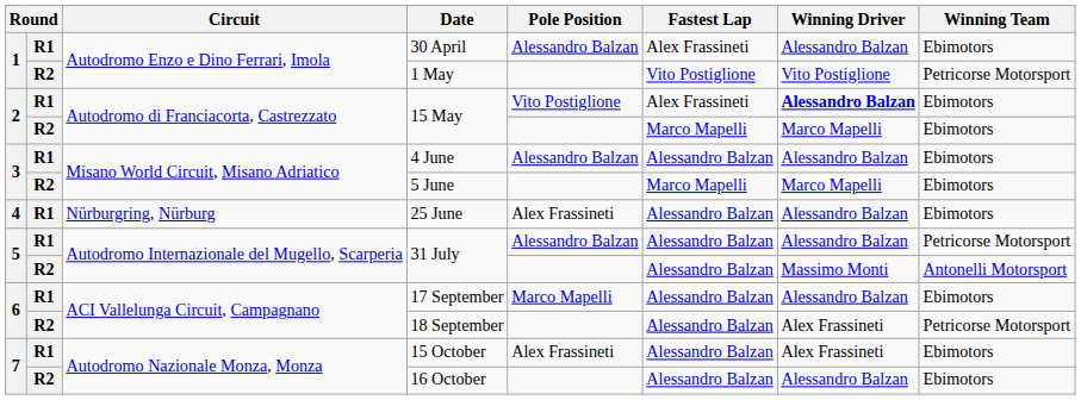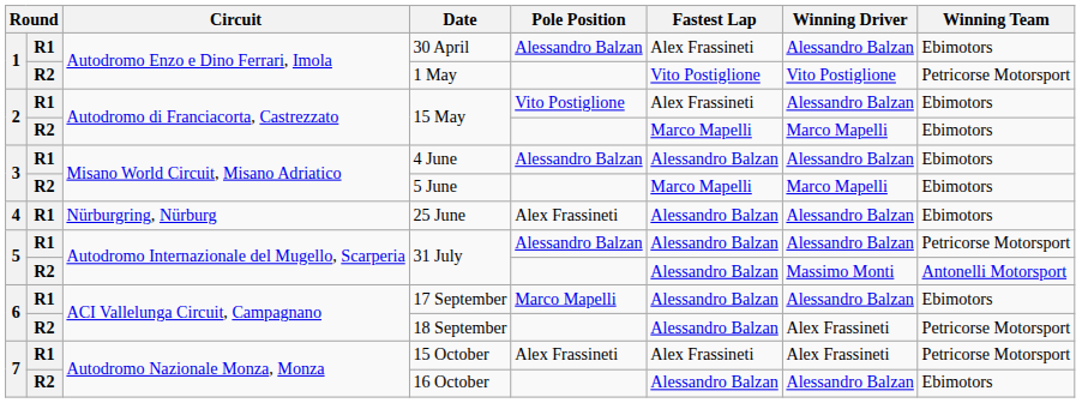 <table class="wikitable" style="font-size: 85%">
 <tr>
 <th colspan=2>Round</th>
 <th>Circuit</th>
 <th>Date</th>
 <th>Pole Position</th>
 <th>Fastest Lap</th>
 <th>Winning Driver</th>
 <th>Winning Team</th>
 </tr>
 <tr>
 <th rowspan=2>1</th>
 <th>R1</th>
 <td rowspan=2> <a href='#'>Autodromo Enzo e Dino Ferrari</a>, <a href='#'>Imola</a></td>
 <td>30 April</td>
 <td> <a href='#'>Alessandro Balzan</a></td>
 <td> Alex Frassineti</td>
 <td> <a href='#'>Alessandro Balzan</a></td>
 <td> Ebimotors</td>
 </tr>
 <tr>
 <th>R2</th>
 <td>1 May</td>
 <td></td>
 <td> <a href='#'>Vito Postiglione</a></td>
 <td> <a href='#'>Vito Postiglione</a></td>
 <td> Petricorse Motorsport</td>
 </tr>
 <tr>
 <th rowspan=2>2</th>
 <th>R1</th>
 <td rowspan=2> <a href='#'>Autodromo di Franciacorta</a>, <a href='#'>Castrezzato</a></td>
 <td rowspan=2>15 May</td>
 <td> <a href='#'>Vito Postiglione</a></td>
 <td> Alex Frassineti</td>
-<td><strong> <a href='#'>Alessandro Balzan</a></strong></td>
+<td> <a href='#'>Alessandro Balzan</a></td>
 <td> Ebimotors</td>
 </tr>
 <tr>
 <th>R2</th>
 <td></td>
 <td> <a href='#'>Marco Mapelli</a></td>
 <td> <a href='#'>Marco Mapelli</a></td>
 <td> Ebimotors</td>
 </tr>
 <tr>
 <th rowspan=2>3</th>
 <th>R1</th>
 <td rowspan=2> <a href='#'>Misano World Circuit</a>, <a href='#'>Misano Adriatico</a></td>
 <td>4 June</td>
 <td> <a href='#'>Alessandro Balzan</a></td>
 <td> <a href='#'>Alessandro Balzan</a></td>
 <td> <a href='#'>Alessandro Balzan</a></td>
 <td> Ebimotors</td>
 </tr>
 <tr>
 <th>R2</th>
 <td>5 June</td>
 <td></td>
 <td> <a href='#'>Marco Mapelli</a></td>
 <td> <a href='#'>Marco Mapelli</a></td>
 <td> Ebimotors</td>
 </tr>
 <tr>
 <th>4</th>
 <th>R1</th>
 <td> <a href='#'>Nürburgring</a>, <a href='#'>Nürburg</a></td>
 <td>25 June</td>
 <td> Alex Frassineti</td>
 <td> <a href='#'>Alessandro Balzan</a></td>
 <td> <a href='#'>Alessandro Balzan</a></td>
 <td> Ebimotors</td>
 </tr>
 <tr>
 <th rowspan=2>5</th>
 <th>R1</th>
 <td rowspan=2> <a href='#'>Autodromo Internazionale del Mugello</a>, <a href='#'>Scarperia</a></td>
 <td rowspan=2>31 July</td>
 <td> <a href='#'>Alessandro Balzan</a></td>
 <td> <a href='#'>Alessandro Balzan</a></td>
 <td> <a href='#'>Alessandro Balzan</a></td>
 <td> Petricorse Motorsport</td>
 </tr>
 <tr>
 <th>R2</th>
 <td></td>
 <td> <a href='#'>Alessandro Balzan</a></td>
 <td> <a href='#'>Massimo Monti</a></td>
 <td> <a href='#'>Antonelli Motorsport</a></td>
 </tr>
 <tr>
 <th rowspan=2>6</th>
 <th>R1</th>
 <td rowspan=2> <a href='#'>ACI Vallelunga Circuit</a>, <a href='#'>Campagnano</a></td>
 <td>17 September</td>
 <td> <a href='#'>Marco Mapelli</a></td>
 <td> <a href='#'>Alessandro Balzan</a></td>
 <td> <a href='#'>Alessandro Balzan</a></td>
 <td> Ebimotors</td>
 </tr>
 <tr>
 <th>R2</th>
 <td>18 September</td>
 <td></td>
 <td> <a href='#'>Alessandro Balzan</a></td>
 <td> Alex Frassineti</td>
 <td> Petricorse Motorsport</td>
 </tr>
 <tr>
 <th rowspan=2>7</th>
 <th>R1</th>
 <td rowspan=2> <a href='#'>Autodromo Nazionale Monza</a>, <a href='#'>Monza</a></td>
 <td>15 October</td>
 <td> Alex Frassineti</td>
-<td> <a href='#'>Alessandro Balzan</a></td>
 <td> Alex Frassineti</td>
-<td> Ebimotors</td>
+<td> Alex Frassineti</td>
+<td> Petricorse Motorsport</td>
 </tr>
 <tr>
 <th>R2</th>
 <td>16 October</td>
 <td></td>
 <td> <a href='#'>Alessandro Balzan</a></td>
 <td> <a href='#'>Alessandro Balzan</a></td>
 <td> Ebimotors</td>
 </tr>
 </table>
